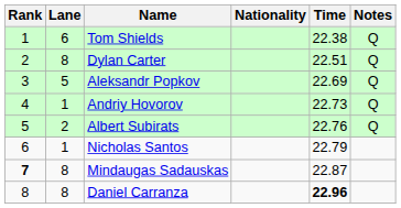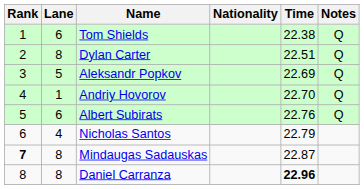 <table class="wikitable sortable" style="text-align:center">
 <tr>
 <th>Rank</th>
 <th>Lane</th>
 <th>Name</th>
 <th>Nationality</th>
 <th>Time</th>
 <th>Notes</th>
 </tr>
 <tr bgcolor=ccffcc>
 <td>1</td>
 <td>6</td>
 <td align=left><a href='#'>Tom Shields</a></td>
 <td align=left></td>
 <td>22.38</td>
 <td>Q</td>
 </tr>
 <tr bgcolor=ccffcc>
 <td>2</td>
 <td>8</td>
 <td align=left><a href='#'>Dylan Carter</a></td>
 <td align=left></td>
 <td>22.51</td>
 <td>Q</td>
 </tr>
 <tr bgcolor=ccffcc>
 <td>3</td>
 <td>5</td>
 <td align=left><a href='#'>Aleksandr Popkov</a></td>
 <td align=left></td>
 <td>22.69</td>
 <td>Q</td>
 </tr>
 <tr bgcolor=ccffcc>
 <td>4</td>
 <td>1</td>
 <td align=left><a href='#'>Andriy Hovorov</a></td>
 <td align=left></td>
-<td>22.73</td>
+<td>22.70</td>
 <td>Q</td>
 </tr>
 <tr bgcolor=ccffcc>
 <td>5</td>
-<td>2</td>
+<td>6</td>
 <td align=left><a href='#'>Albert Subirats</a></td>
 <td align=left></td>
 <td>22.76</td>
 <td>Q</td>
 </tr>
 <tr>
 <td>6</td>
-<td>1</td>
+<td>4</td>
 <td align=left><a href='#'>Nicholas Santos</a></td>
 <td align=left></td>
 <td>22.79</td>
 <td></td>
 </tr>
 <tr>
 <td><strong>7</strong></td>
 <td>8</td>
 <td align=left><a href='#'>Mindaugas Sadauskas</a></td>
 <td align=left></td>
 <td>22.87</td>
 <td></td>
 </tr>
 <tr>
 <td>8</td>
 <td>8</td>
 <td align=left><a href='#'>Daniel Carranza</a></td>
 <td align=left></td>
 <td><strong>22.96</strong></td>
 <td></td>
 </tr>
 </table>
